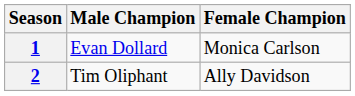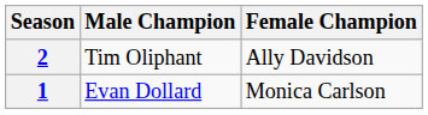 <table class="wikitable">
 <tr>
 <th>Season</th>
 <th>Male Champion</th>
 <th>Female Champion</th>
 </tr>
 <tr>
+<th><a href='#'>2</a></th>
+<td>Tim Oliphant</td>
+<td>Ally Davidson</td>
+</tr>
+<tr>
 <th><a href='#'>1</a></th>
 <td><a href='#'>Evan Dollard</a></td>
 <td>Monica Carlson</td>
 </tr>
-<tr>
-<th><a href='#'>2</a></th>
-<td>Tim Oliphant</td>
-<td>Ally Davidson</td>
-</tr>
 </table>
